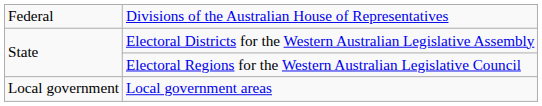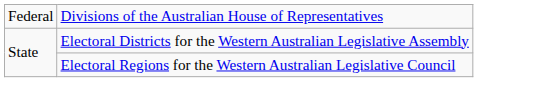 <table class=wikitable>
 <tr>
 <td>Federal</td>
 <td><a href='#'>Divisions of the Australian House of Representatives</a></td>
 </tr>
 <tr>
 <td rowspan=2>State</td>
 <td><a href='#'>Electoral Districts</a> for the <a href='#'>Western Australian Legislative Assembly</a></td>
 </tr>
 <tr>
 <td><a href='#'>Electoral Regions</a> for the <a href='#'>Western Australian Legislative Council</a></td>
 </tr>
-<tr>
-<td>Local government</td>
-<td><a href='#'>Local government areas</a></td>
-</tr>
 </table>
